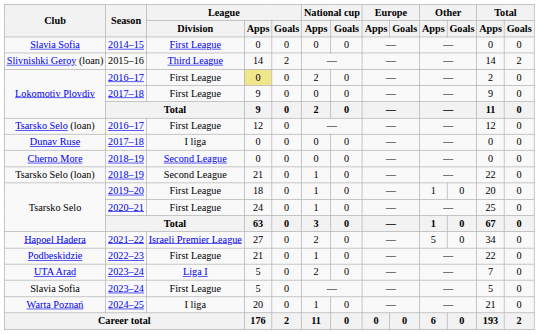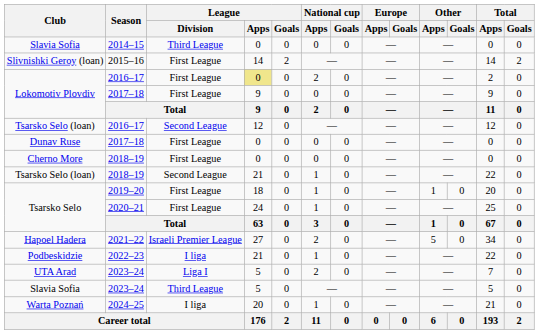 <table class="wikitable" style="text-align: center;">
 <tr>
 <th rowspan="2">Club</th>
 <th rowspan="2">Season</th>
 <th colspan="3">League</th>
 <th colspan="2">National cup</th>
 <th colspan="2">Europe</th>
 <th colspan="2">Other</th>
 <th colspan="2">Total</th>
 </tr>
 <tr>
 <th>Division</th>
 <th>Apps</th>
 <th>Goals</th>
 <th>Apps</th>
 <th>Goals</th>
 <th>Apps</th>
 <th>Goals</th>
 <th>Apps</th>
 <th>Goals</th>
 <th>Apps</th>
 <th>Goals</th>
 </tr>
 <tr>
 <td><a href='#'>Slavia Sofia</a></td>
 <td><a href='#'>2014–15</a></td>
-<td><a href='#'>First League</a></td>
+<td><a href='#'>Third League</a></td>
 <td>0</td>
 <td>0</td>
 <td>0</td>
 <td>0</td>
 <td colspan="2">—</td>
 <td colspan="2">—</td>
 <td>0</td>
 <td>0</td>
 </tr>
 <tr>
 <td><a href='#'>Slivnishki Geroy</a> (loan)</td>
 <td>2015–16</td>
-<td><a href='#'>Third League</a></td>
+<td>First League</td>
 <td>14</td>
 <td>2</td>
 <td colspan="2">—</td>
 <td colspan="2">—</td>
 <td colspan="2">—</td>
 <td>14</td>
 <td>2</td>
 </tr>
 <tr>
 <td rowspan="3"><a href='#'>Lokomotiv Plovdiv</a></td>
 <td><a href='#'>2016–17</a></td>
 <td>First League</td>
 <td style="background: khaki;">0</td>
 <td>0</td>
 <td>2</td>
 <td>0</td>
 <td colspan="2">—</td>
 <td colspan="2">—</td>
 <td>2</td>
 <td>0</td>
 </tr>
 <tr>
 <td><a href='#'>2017–18</a></td>
 <td>First League</td>
 <td>9</td>
 <td>0</td>
 <td>0</td>
 <td>0</td>
 <td colspan="2">—</td>
 <td colspan="2">—</td>
 <td>9</td>
 <td>0</td>
 </tr>
 <tr>
 <th colspan="2">Total</th>
 <th>9</th>
 <th>0</th>
 <th>2</th>
 <th>0</th>
 <th colspan="2">—</th>
 <th colspan="2">—</th>
 <th>11</th>
 <th>0</th>
 </tr>
 <tr>
 <td><a href='#'>Tsarsko Selo</a> (loan)</td>
 <td><a href='#'>2016–17</a></td>
-<td>First League</td>
+<td><a href='#'>Second League</a></td>
 <td>12</td>
 <td>0</td>
 <td colspan="2">—</td>
 <td colspan="2">—</td>
 <td colspan="2">—</td>
 <td>12</td>
 <td>0</td>
 </tr>
 <tr>
 <td><a href='#'>Dunav Ruse</a></td>
 <td><a href='#'>2017–18</a></td>
-<td>I liga</td>
+<td>First League</td>
 <td>0</td>
 <td>0</td>
 <td>0</td>
 <td>0</td>
 <td colspan="2">—</td>
 <td colspan="2">—</td>
 <td>0</td>
 <td>0</td>
 </tr>
 <tr>
 <td><a href='#'>Cherno More</a></td>
 <td><a href='#'>2018–19</a></td>
-<td><a href='#'>Second League</a></td>
+<td>First League</td>
 <td>0</td>
 <td>0</td>
 <td>0</td>
 <td>0</td>
 <td colspan="2">—</td>
 <td colspan="2">—</td>
 <td>0</td>
 <td>0</td>
 </tr>
 <tr>
 <td>Tsarsko Selo (loan)</td>
 <td><a href='#'>2018–19</a></td>
 <td>Second League</td>
 <td>21</td>
 <td>0</td>
 <td>1</td>
 <td>0</td>
 <td colspan="2">—</td>
 <td colspan="2">—</td>
 <td>22</td>
 <td>0</td>
 </tr>
 <tr>
 <td rowspan="3">Tsarsko Selo</td>
 <td><a href='#'>2019–20</a></td>
 <td>First League</td>
 <td>18</td>
 <td>0</td>
 <td>1</td>
 <td>0</td>
 <td colspan="2">—</td>
 <td>1</td>
 <td>0</td>
 <td>20</td>
 <td>0</td>
 </tr>
 <tr>
 <td><a href='#'>2020–21</a></td>
 <td>First League</td>
 <td>24</td>
 <td>0</td>
 <td>1</td>
 <td>0</td>
 <td colspan="2">—</td>
 <td colspan="2">—</td>
 <td>25</td>
 <td>0</td>
 </tr>
 <tr>
 <th colspan="2">Total</th>
 <th>63</th>
 <th>0</th>
 <th>3</th>
 <th>0</th>
 <th colspan="2">—</th>
 <th>1</th>
 <th>0</th>
 <th>67</th>
 <th>0</th>
 </tr>
 <tr>
 <td><a href='#'>Hapoel Hadera</a></td>
 <td><a href='#'>2021–22</a></td>
 <td><a href='#'>Israeli Premier League</a></td>
 <td>27</td>
 <td>0</td>
 <td>2</td>
 <td>0</td>
 <td colspan="2">—</td>
 <td>5</td>
 <td>0</td>
 <td>34</td>
 <td>0</td>
 </tr>
 <tr>
 <td><a href='#'>Podbeskidzie</a></td>
 <td><a href='#'>2022–23</a></td>
-<td>First League</td>
+<td><a href='#'>I liga</a></td>
 <td>21</td>
 <td>0</td>
 <td>1</td>
 <td>0</td>
 <td colspan="2">—</td>
 <td colspan="2">—</td>
 <td>22</td>
 <td>0</td>
 </tr>
 <tr>
 <td><a href='#'>UTA Arad</a></td>
 <td><a href='#'>2023–24</a></td>
 <td><a href='#'>Liga I</a></td>
 <td>5</td>
 <td>0</td>
 <td>2</td>
 <td>0</td>
 <td colspan="2">—</td>
 <td colspan="2">—</td>
 <td>7</td>
 <td>0</td>
 </tr>
 <tr>
 <td>Slavia Sofia</td>
 <td><a href='#'>2023–24</a></td>
-<td>First League</td>
+<td><a href='#'>Third League</a></td>
 <td>5</td>
 <td>0</td>
 <td colspan="2">—</td>
 <td colspan="2">—</td>
 <td colspan="2">—</td>
 <td>5</td>
 <td>0</td>
 </tr>
 <tr>
 <td><a href='#'>Warta Poznań</a></td>
 <td><a href='#'>2024–25</a></td>
 <td>I liga</td>
 <td>20</td>
 <td>0</td>
 <td>1</td>
 <td>0</td>
 <td colspan="2">—</td>
 <td colspan="2">—</td>
 <td>21</td>
 <td>0</td>
 </tr>
 <tr>
 <th colspan="3">Career total</th>
 <th>176</th>
 <th>2</th>
 <th>11</th>
 <th>0</th>
 <th>0</th>
 <th>0</th>
 <th>6</th>
 <th>0</th>
 <th>193</th>
 <th>2</th>
 </tr>
 </table>
